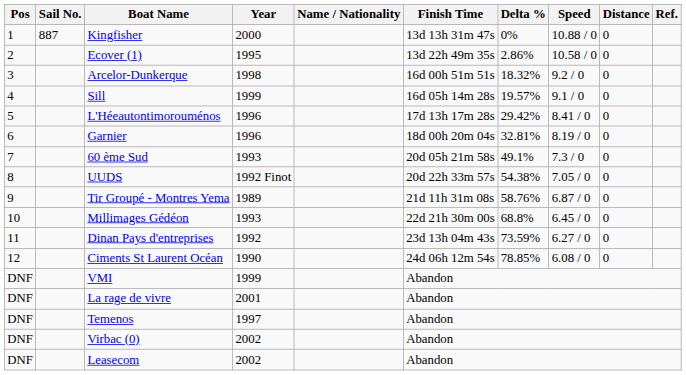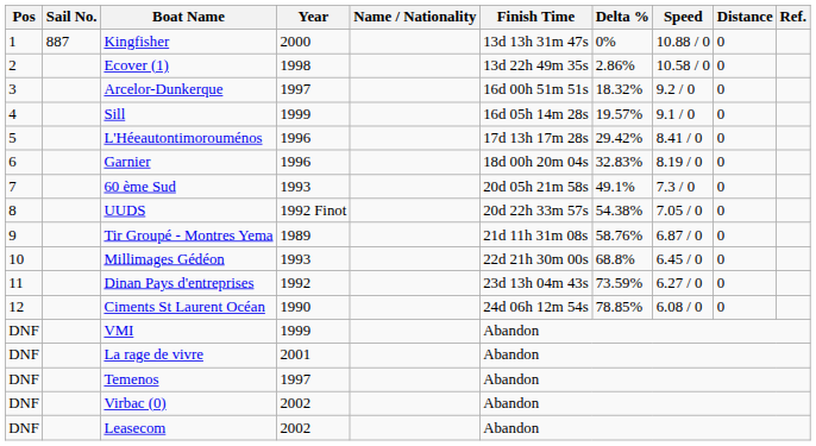 <table class="wikitable sortable">
 <tr>
 <th>Pos</th>
 <th>Sail No.</th>
 <th>Boat Name</th>
 <th>Year</th>
 <th>Name / Nationality</th>
 <th>Finish Time</th>
 <th>Delta %</th>
 <th>Speed</th>
 <th>Distance</th>
 <th>Ref.</th>
 </tr>
 <tr>
 <td>1</td>
 <td>887</td>
 <td><a href='#'>Kingfisher</a></td>
 <td>2000</td>
 <td></td>
 <td>13d 13h 31m 47s</td>
 <td>0%</td>
 <td>10.88 / 0</td>
 <td>0</td>
 <td></td>
 </tr>
 <tr>
 <td>2</td>
 <td></td>
 <td><a href='#'>Ecover (1)</a></td>
-<td>1995</td>
+<td>1998</td>
 <td></td>
 <td>13d 22h 49m 35s</td>
 <td>2.86%</td>
 <td>10.58 / 0</td>
 <td>0</td>
 <td></td>
 </tr>
 <tr>
 <td>3</td>
 <td></td>
 <td><a href='#'>Arcelor-Dunkerque</a></td>
-<td>1998</td>
+<td>1997</td>
 <td></td>
 <td>16d 00h 51m 51s</td>
 <td>18.32%</td>
 <td>9.2 / 0</td>
 <td>0</td>
 <td></td>
 </tr>
 <tr>
 <td>4</td>
 <td></td>
 <td><a href='#'>Sill</a></td>
 <td>1999</td>
 <td></td>
 <td>16d 05h 14m 28s</td>
 <td>19.57%</td>
 <td>9.1 / 0</td>
 <td>0</td>
 <td></td>
 </tr>
 <tr>
 <td>5</td>
 <td></td>
 <td><a href='#'>L'Héeautontimorouménos</a></td>
 <td>1996</td>
 <td></td>
 <td>17d 13h 17m 28s</td>
 <td>29.42%</td>
 <td>8.41 / 0</td>
 <td>0</td>
 <td></td>
 </tr>
 <tr>
 <td>6</td>
 <td></td>
 <td><a href='#'>Garnier</a></td>
 <td>1996</td>
 <td></td>
 <td>18d 00h 20m 04s</td>
-<td>32.81%</td>
+<td>32.83%</td>
 <td>8.19 / 0</td>
 <td>0</td>
 <td></td>
 </tr>
 <tr>
 <td>7</td>
 <td></td>
 <td><a href='#'>60 ème Sud</a></td>
 <td>1993</td>
 <td></td>
 <td>20d 05h 21m 58s</td>
 <td>49.1%</td>
 <td>7.3 / 0</td>
 <td>0</td>
 <td></td>
 </tr>
 <tr>
 <td>8</td>
 <td></td>
 <td><a href='#'>UUDS</a></td>
 <td>1992 Finot</td>
 <td></td>
 <td>20d 22h 33m 57s</td>
 <td>54.38%</td>
 <td>7.05 / 0</td>
 <td>0</td>
 <td></td>
 </tr>
 <tr>
 <td>9</td>
 <td></td>
 <td><a href='#'>Tir Groupé - Montres Yema</a></td>
 <td>1989</td>
 <td></td>
 <td>21d 11h 31m 08s</td>
 <td>58.76%</td>
 <td>6.87 / 0</td>
 <td>0</td>
 <td></td>
 </tr>
 <tr>
 <td>10</td>
 <td></td>
 <td><a href='#'>Millimages Gédéon</a></td>
 <td>1993</td>
 <td></td>
 <td>22d 21h 30m 00s</td>
 <td>68.8%</td>
 <td>6.45 / 0</td>
 <td>0</td>
 <td></td>
 </tr>
 <tr>
 <td>11</td>
 <td></td>
 <td><a href='#'>Dinan Pays d'entreprises</a></td>
 <td>1992</td>
 <td></td>
 <td>23d 13h 04m 43s</td>
 <td>73.59%</td>
 <td>6.27 / 0</td>
 <td>0</td>
 <td></td>
 </tr>
 <tr>
 <td>12</td>
 <td></td>
 <td><a href='#'>Ciments St Laurent Océan</a></td>
 <td>1990</td>
 <td></td>
 <td>24d 06h 12m 54s</td>
 <td>78.85%</td>
 <td>6.08 / 0</td>
 <td>0</td>
 <td></td>
 </tr>
 <tr>
 <td>DNF</td>
 <td></td>
 <td><a href='#'>VMI</a></td>
 <td>1999</td>
 <td></td>
 <td colspan=5>Abandon</td>
 </tr>
 <tr>
 <td>DNF</td>
 <td></td>
 <td><a href='#'>La rage de vivre</a></td>
 <td>2001</td>
 <td></td>
 <td colspan=5>Abandon</td>
 </tr>
 <tr>
 <td>DNF</td>
 <td></td>
 <td><a href='#'>Temenos</a></td>
 <td>1997</td>
 <td></td>
 <td colspan=5>Abandon</td>
 </tr>
 <tr>
 <td>DNF</td>
 <td></td>
 <td><a href='#'>Virbac (0)</a></td>
 <td>2002</td>
 <td></td>
 <td colspan=5>Abandon</td>
 </tr>
 <tr>
 <td>DNF</td>
 <td></td>
 <td><a href='#'>Leasecom</a></td>
 <td>2002</td>
 <td></td>
 <td colspan=5>Abandon</td>
 </tr>
 </table>
